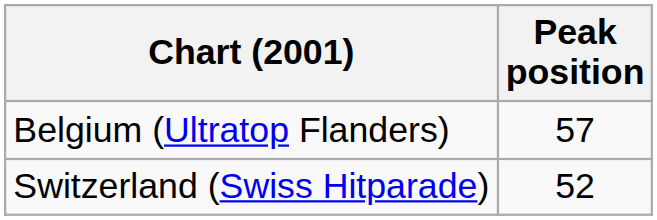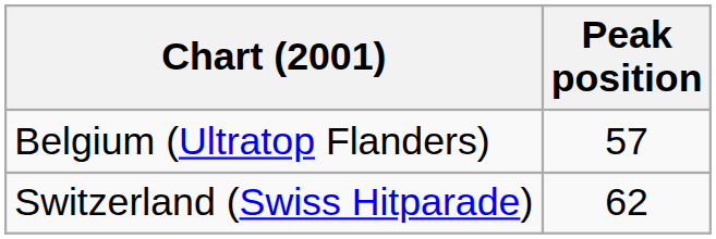 <table class="wikitable">
 <tr>
 <th>Chart (2001)</th>
 <th>Peak<br>position</th>
 </tr>
 <tr>
 <td>Belgium (<a href='#'>Ultratop</a> Flanders)</td>
 <td align="center">57</td>
 </tr>
 <tr>
 <td>Switzerland (<a href='#'>Swiss Hitparade</a>)</td>
-<td align="center">52</td>
+<td align="center">62</td>
 </tr>
 </table>
